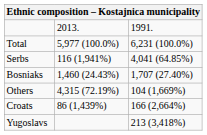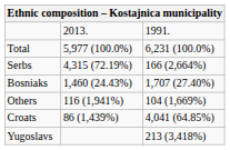 <table class="wikitable">
 <tr>
 <th colspan="8">Ethnic composition – Kostajnica municipality</th>
 </tr>
 <tr>
 <td></td>
 <td>2013.</td>
 <td>1991.</td>
 </tr>
 <tr>
 <td>Total</td>
 <td>5,977 (100.0%)</td>
 <td>6,231 (100.0%)</td>
 </tr>
 <tr>
 <td>Serbs</td>
-<td>116 (1,941%)</td>
-<td>4,041 (64.85%)</td>
+<td>4,315 (72.19%)</td>
+<td>166 (2,664%)</td>
 </tr>
 <tr>
 <td>Bosniaks</td>
 <td>1,460 (24.43%)</td>
 <td>1,707 (27.40%)</td>
 </tr>
 <tr>
 <td>Others</td>
-<td>4,315 (72.19%)</td>
+<td>116 (1,941%)</td>
 <td>104 (1,669%)</td>
 </tr>
 <tr>
 <td>Croats</td>
 <td>86 (1,439%)</td>
-<td>166 (2,664%)</td>
+<td>4,041 (64.85%)</td>
 </tr>
 <tr>
 <td>Yugoslavs</td>
 <td></td>
 <td>213 (3,418%)</td>
 </tr>
 </table>
